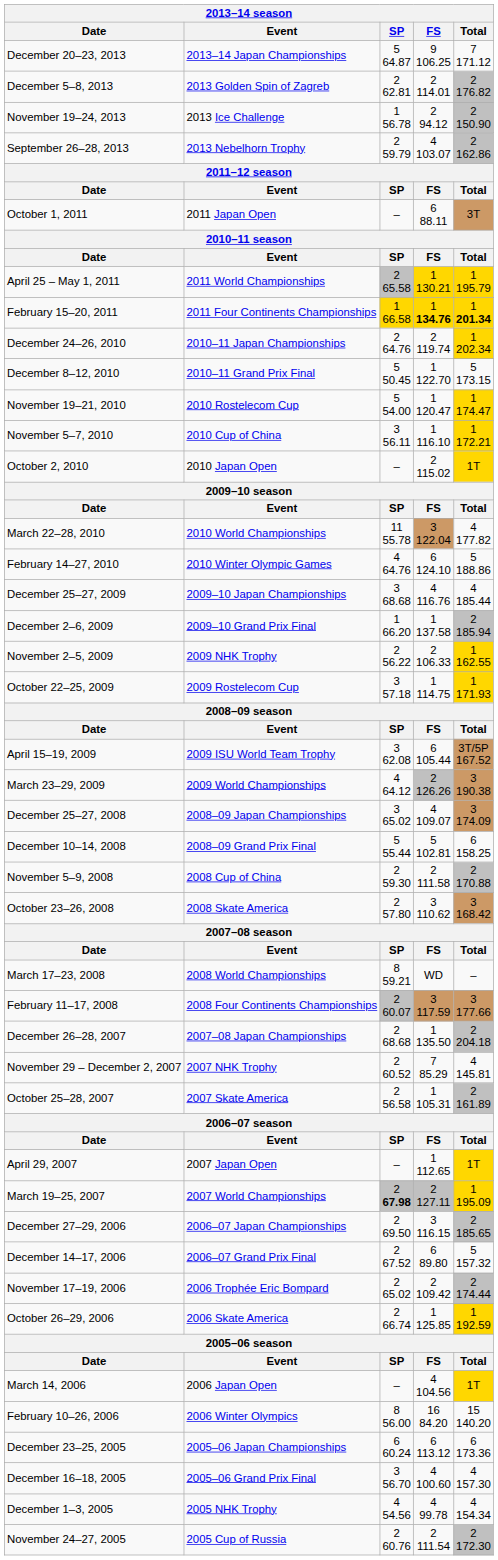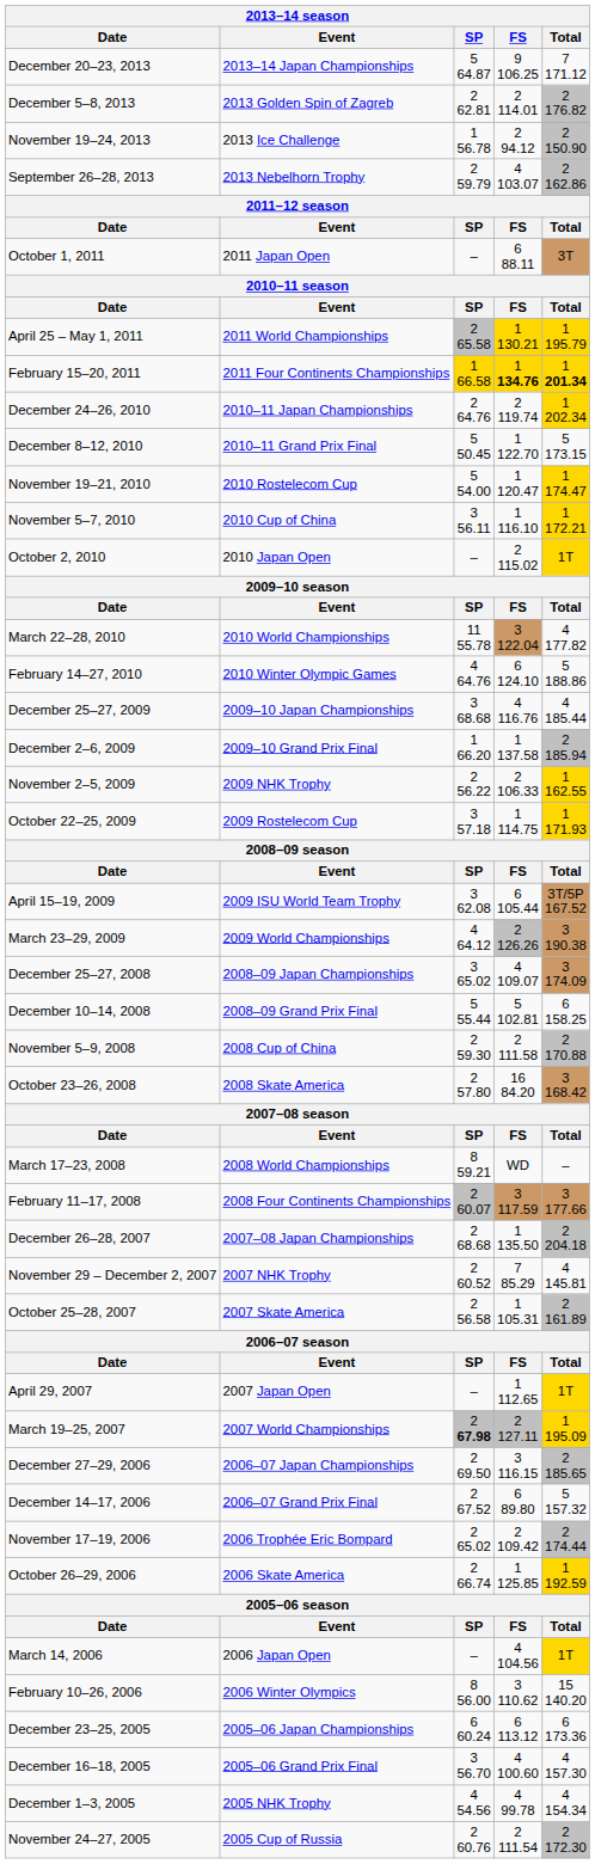 <table class="wikitable">
 <tr>
 <th colspan=5><a href='#'>2013–14 season</a></th>
 </tr>
 <tr>
 <th>Date</th>
 <th>Event</th>
 <th><a href='#'>SP</a></th>
 <th><a href='#'>FS</a></th>
 <th>Total</th>
 </tr>
 <tr>
 <td>December 20–23, 2013</td>
 <td><a href='#'>2013–14 Japan Championships</a></td>
 <td align=center>5 <br> 64.87</td>
 <td align=center>9 <br> 106.25</td>
 <td align=center>7 <br> 171.12</td>
 </tr>
 <tr>
 <td>December 5–8, 2013</td>
 <td><a href='#'>2013 Golden Spin of Zagreb</a></td>
 <td align=center>2 <br> 62.81</td>
 <td align=center>2 <br> 114.01</td>
 <td align=center bgcolor=silver>2 <br> 176.82</td>
 </tr>
 <tr>
 <td>November 19–24, 2013</td>
 <td>2013 <a href='#'>Ice Challenge</a></td>
 <td align=center>1 <br> 56.78</td>
 <td align=center>2 <br> 94.12</td>
 <td align=center bgcolor=silver>2 <br> 150.90</td>
 </tr>
 <tr>
 <td>September 26–28, 2013</td>
 <td><a href='#'>2013 Nebelhorn Trophy</a></td>
 <td align=center>2 <br> 59.79</td>
 <td align=center>4 <br> 103.07</td>
 <td align=center bgcolor=silver>2 <br> 162.86</td>
 </tr>
 <tr>
 <th colspan=5><a href='#'>2011–12 season</a></th>
 </tr>
 <tr>
 <th>Date</th>
 <th>Event</th>
 <th>SP</th>
 <th>FS</th>
 <th>Total</th>
 </tr>
 <tr>
 <td>October 1, 2011</td>
 <td>2011 <a href='#'>Japan Open</a></td>
 <td align=center>–</td>
 <td align=center>6 <br> 88.11</td>
 <td align=center bgcolor=cc9966>3T</td>
 </tr>
 <tr>
 <th colspan=5><a href='#'>2010–11 season</a></th>
 </tr>
 <tr>
 <th>Date</th>
 <th>Event</th>
 <th>SP</th>
 <th>FS</th>
 <th>Total</th>
 </tr>
 <tr>
 <td>April 25 – May 1, 2011</td>
 <td><a href='#'>2011 World Championships</a></td>
 <td align=center bgcolor=silver>2 <br> 65.58</td>
 <td align=center bgcolor=gold>1 <br> 130.21</td>
 <td align=center bgcolor=gold>1 <br> 195.79</td>
 </tr>
 <tr>
 <td>February 15–20, 2011</td>
 <td><a href='#'>2011 Four Continents Championships</a></td>
 <td align=center bgcolor=gold>1 <br> 66.58</td>
 <td align=center bgcolor=gold>1 <br> <strong>134.76</strong></td>
 <td align=center bgcolor=gold>1 <br> <strong>201.34</strong></td>
 </tr>
 <tr>
 <td>December 24–26, 2010</td>
 <td><a href='#'>2010–11 Japan Championships</a></td>
 <td align=center>2 <br> 64.76</td>
 <td align=center>2 <br> 119.74</td>
 <td align=center bgcolor=gold>1 <br> 202.34</td>
 </tr>
 <tr>
 <td>December 8–12, 2010</td>
 <td><a href='#'>2010–11 Grand Prix Final</a></td>
 <td align=center>5 <br> 50.45</td>
 <td align=center>1 <br> 122.70</td>
 <td align=center>5 <br> 173.15</td>
 </tr>
 <tr>
 <td>November 19–21, 2010</td>
 <td><a href='#'>2010 Rostelecom Cup</a></td>
 <td align=center>5 <br> 54.00</td>
 <td align=center>1 <br> 120.47</td>
 <td align=center bgcolor=gold>1 <br> 174.47</td>
 </tr>
 <tr>
 <td>November 5–7, 2010</td>
 <td><a href='#'>2010 Cup of China</a></td>
 <td align=center>3 <br> 56.11</td>
 <td align=center>1 <br> 116.10</td>
 <td align=center bgcolor=gold>1 <br> 172.21</td>
 </tr>
 <tr>
 <td>October 2, 2010</td>
 <td>2010 <a href='#'>Japan Open</a></td>
 <td align=center>–</td>
 <td align=center>2 <br> 115.02</td>
 <td align=center bgcolor=gold>1T</td>
 </tr>
 <tr>
 <th colspan=5>2009–10 season</th>
 </tr>
 <tr>
 <th>Date</th>
 <th>Event</th>
 <th>SP</th>
 <th>FS</th>
 <th>Total</th>
 </tr>
 <tr>
 <td>March 22–28, 2010</td>
 <td><a href='#'>2010 World Championships</a></td>
 <td align=center>11 <br> 55.78</td>
 <td align=center bgcolor=cc9966>3 <br> 122.04</td>
 <td align=center>4 <br> 177.82</td>
 </tr>
 <tr>
 <td>February 14–27, 2010</td>
 <td><a href='#'>2010 Winter Olympic Games</a></td>
 <td align=center>4 <br> 64.76</td>
 <td align=center>6 <br> 124.10</td>
 <td align=center>5 <br> 188.86</td>
 </tr>
 <tr>
 <td>December 25–27, 2009</td>
 <td><a href='#'>2009–10 Japan Championships</a></td>
 <td align=center>3 <br> 68.68</td>
 <td align=center>4 <br> 116.76</td>
 <td align=center>4 <br> 185.44</td>
 </tr>
 <tr>
 <td>December 2–6, 2009</td>
 <td><a href='#'>2009–10 Grand Prix Final</a></td>
 <td align=center>1 <br> 66.20</td>
 <td align=center>1 <br> 137.58</td>
 <td align=center bgcolor=silver>2 <br> 185.94</td>
 </tr>
 <tr>
 <td>November 2–5, 2009</td>
 <td><a href='#'>2009 NHK Trophy</a></td>
 <td align=center>2 <br> 56.22</td>
 <td align=center>2 <br> 106.33</td>
 <td align=center bgcolor=gold>1 <br> 162.55</td>
 </tr>
 <tr>
 <td>October 22–25, 2009</td>
 <td><a href='#'>2009 Rostelecom Cup</a></td>
 <td align=center>3 <br> 57.18</td>
 <td align=center>1 <br> 114.75</td>
 <td align=center bgcolor=gold>1 <br> 171.93</td>
 </tr>
 <tr>
 <th colspan=5>2008–09 season</th>
 </tr>
 <tr>
 <th>Date</th>
 <th>Event</th>
 <th>SP</th>
 <th>FS</th>
 <th>Total</th>
 </tr>
 <tr>
 <td>April 15–19, 2009</td>
 <td><a href='#'>2009 ISU World Team Trophy</a></td>
 <td align=center>3 <br> 62.08</td>
 <td align=center>6 <br> 105.44</td>
 <td align=center bgcolor=cc9966>3T/5P <br> 167.52</td>
 </tr>
 <tr>
 <td>March 23–29, 2009</td>
 <td><a href='#'>2009 World Championships</a></td>
 <td align=center>4 <br> 64.12</td>
 <td align=center bgcolor=silver>2 <br> 126.26</td>
 <td align=center bgcolor=cc9966>3 <br> 190.38</td>
 </tr>
 <tr>
 <td>December 25–27, 2008</td>
 <td><a href='#'>2008–09 Japan Championships</a></td>
 <td align=center>3 <br> 65.02</td>
 <td align=center>4 <br> 109.07</td>
 <td align=center bgcolor=cc9966>3 <br> 174.09</td>
 </tr>
 <tr>
 <td>December 10–14, 2008</td>
 <td><a href='#'>2008–09 Grand Prix Final</a></td>
 <td align=center>5 <br> 55.44</td>
 <td align=center>5 <br> 102.81</td>
 <td align=center>6 <br> 158.25</td>
 </tr>
 <tr>
 <td>November 5–9, 2008</td>
 <td><a href='#'>2008 Cup of China</a></td>
 <td align=center>2 <br> 59.30</td>
 <td align=center>2 <br> 111.58</td>
 <td align=center bgcolor=silver>2 <br> 170.88</td>
 </tr>
 <tr>
 <td>October 23–26, 2008</td>
 <td><a href='#'>2008 Skate America</a></td>
 <td align=center>2 <br> 57.80</td>
-<td align=center>3 <br> 110.62</td>
+<td align=center>16 <br> 84.20</td>
 <td align=center bgcolor=cc9966>3 <br> 168.42</td>
 </tr>
 <tr>
 <th colspan=5>2007–08 season</th>
 </tr>
 <tr>
 <th>Date</th>
 <th>Event</th>
 <th>SP</th>
 <th>FS</th>
 <th>Total</th>
 </tr>
 <tr>
 <td>March 17–23, 2008</td>
 <td><a href='#'>2008 World Championships</a></td>
 <td align=center>8 <br> 59.21</td>
 <td align=center>WD</td>
 <td align=center>–</td>
 </tr>
 <tr>
 <td>February 11–17, 2008</td>
 <td><a href='#'>2008 Four Continents Championships</a></td>
 <td align=center bgcolor=silver>2 <br> 60.07</td>
 <td align=center bgcolor=cc9966>3 <br> 117.59</td>
 <td align=center bgcolor=cc9966>3 <br> 177.66</td>
 </tr>
 <tr>
 <td>December 26–28, 2007</td>
 <td><a href='#'>2007–08 Japan Championships</a></td>
 <td align=center>2 <br> 68.68</td>
 <td align=center>1 <br> 135.50</td>
 <td align=center bgcolor=silver>2 <br> 204.18</td>
 </tr>
 <tr>
 <td>November 29 – December 2, 2007</td>
 <td><a href='#'>2007 NHK Trophy</a></td>
 <td align=center>2 <br> 60.52</td>
 <td align=center>7 <br> 85.29</td>
 <td align=center>4 <br> 145.81</td>
 </tr>
 <tr>
 <td>October 25–28, 2007</td>
 <td><a href='#'>2007 Skate America</a></td>
 <td align=center>2 <br> 56.58</td>
 <td align=center>1 <br> 105.31</td>
 <td align=center bgcolor=silver>2 <br> 161.89</td>
 </tr>
 <tr>
 <th colspan="5">2006–07 season</th>
 </tr>
 <tr>
 <th>Date</th>
 <th>Event</th>
 <th>SP</th>
 <th>FS</th>
 <th>Total</th>
 </tr>
 <tr>
 <td>April 29, 2007</td>
 <td>2007 <a href='#'>Japan Open</a></td>
 <td align=center>–</td>
 <td align=center>1 <br> 112.65</td>
 <td align=center bgcolor=gold>1T</td>
 </tr>
 <tr>
 <td>March 19–25, 2007</td>
 <td><a href='#'>2007 World Championships</a></td>
 <td align=center bgcolor=silver>2 <br> <strong>67.98</strong></td>
 <td align=center bgcolor=silver>2 <br> 127.11</td>
 <td align=center bgcolor=gold>1 <br> 195.09</td>
 </tr>
 <tr>
 <td>December 27–29, 2006</td>
 <td><a href='#'>2006–07 Japan Championships</a></td>
 <td align=center>2 <br> 69.50</td>
 <td align=center>3 <br> 116.15</td>
 <td align=center bgcolor=silver>2 <br> 185.65</td>
 </tr>
 <tr>
 <td>December 14–17, 2006</td>
 <td><a href='#'>2006–07 Grand Prix Final</a></td>
 <td align=center>2 <br> 67.52</td>
 <td align=center>6 <br> 89.80</td>
 <td align=center>5 <br> 157.32</td>
 </tr>
 <tr>
 <td>November 17–19, 2006</td>
 <td><a href='#'>2006 Trophée Eric Bompard</a></td>
 <td align=center>2 <br> 65.02</td>
 <td align=center>2 <br> 109.42</td>
 <td align=center bgcolor=silver>2 <br> 174.44</td>
 </tr>
 <tr>
 <td>October 26–29, 2006</td>
 <td><a href='#'>2006 Skate America</a></td>
 <td align=center>2 <br> 66.74</td>
 <td align=center>1 <br> 125.85</td>
 <td align=center bgcolor=gold>1 <br> 192.59</td>
 </tr>
 <tr>
 <th colspan="5">2005–06 season</th>
 </tr>
 <tr>
 <th>Date</th>
 <th>Event</th>
 <th>SP</th>
 <th>FS</th>
 <th>Total</th>
 </tr>
 <tr>
 <td>March 14, 2006</td>
 <td>2006 <a href='#'>Japan Open</a></td>
 <td align=center>–</td>
 <td align=center>4 <br> 104.56</td>
 <td align=center bgcolor=gold>1T</td>
 </tr>
 <tr>
 <td>February 10–26, 2006</td>
 <td><a href='#'>2006 Winter Olympics</a></td>
 <td align=center>8 <br> 56.00</td>
-<td align=center>16 <br> 84.20</td>
+<td align=center>3 <br> 110.62</td>
 <td align=center>15 <br> 140.20</td>
 </tr>
 <tr>
 <td>December 23–25, 2005</td>
 <td><a href='#'>2005–06 Japan Championships</a></td>
 <td align=center>6 <br> 60.24</td>
 <td align=center>6 <br> 113.12</td>
 <td align=center>6 <br> 173.36</td>
 </tr>
 <tr>
 <td>December 16–18, 2005</td>
 <td><a href='#'>2005–06 Grand Prix Final</a></td>
 <td align=center>3 <br> 56.70</td>
 <td align=center>4 <br> 100.60</td>
 <td align=center>4 <br> 157.30</td>
 </tr>
 <tr>
 <td>December 1–3, 2005</td>
 <td><a href='#'>2005 NHK Trophy</a></td>
 <td align=center>4 <br> 54.56</td>
 <td align=center>4 <br> 99.78</td>
 <td align=center>4 <br> 154.34</td>
 </tr>
 <tr>
 <td>November 24–27, 2005</td>
 <td><a href='#'>2005 Cup of Russia</a></td>
 <td align=center>2 <br> 60.76</td>
 <td align=center>2 <br> 111.54</td>
 <td align=center bgcolor=silver>2 <br> 172.30</td>
 </tr>
 </table>
